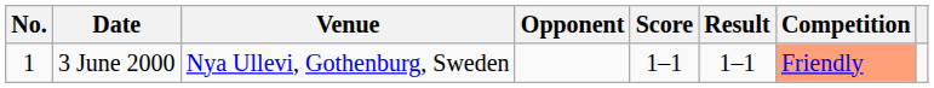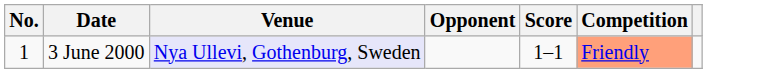 <table class="wikitable sortable">
 <tr>
 <th scope="col">No.</th>
 <th scope="col">Date</th>
 <th scope="col">Venue</th>
 <th scope="col">Opponent</th>
 <th scope="col">Score</th>
-<th scope="col">Result</th>
 <th scope="col">Competition</th>
 <th class="unsortable" scope="col"></th>
 </tr>
 <tr>
 <td align="center">1</td>
 <td>3 June 2000</td>
-<td><a href='#'>Nya Ullevi</a>, <a href='#'>Gothenburg</a>, Sweden</td>
+<td style="background: lavender;"><a href='#'>Nya Ullevi</a>, <a href='#'>Gothenburg</a>, Sweden</td>
 <td></td>
-<td align="center">1–1</td>
 <td align="center">1–1</td>
 <td style="background: lightsalmon;"><a href='#'>Friendly</a></td>
 <td></td>
 </tr>
 </table>
